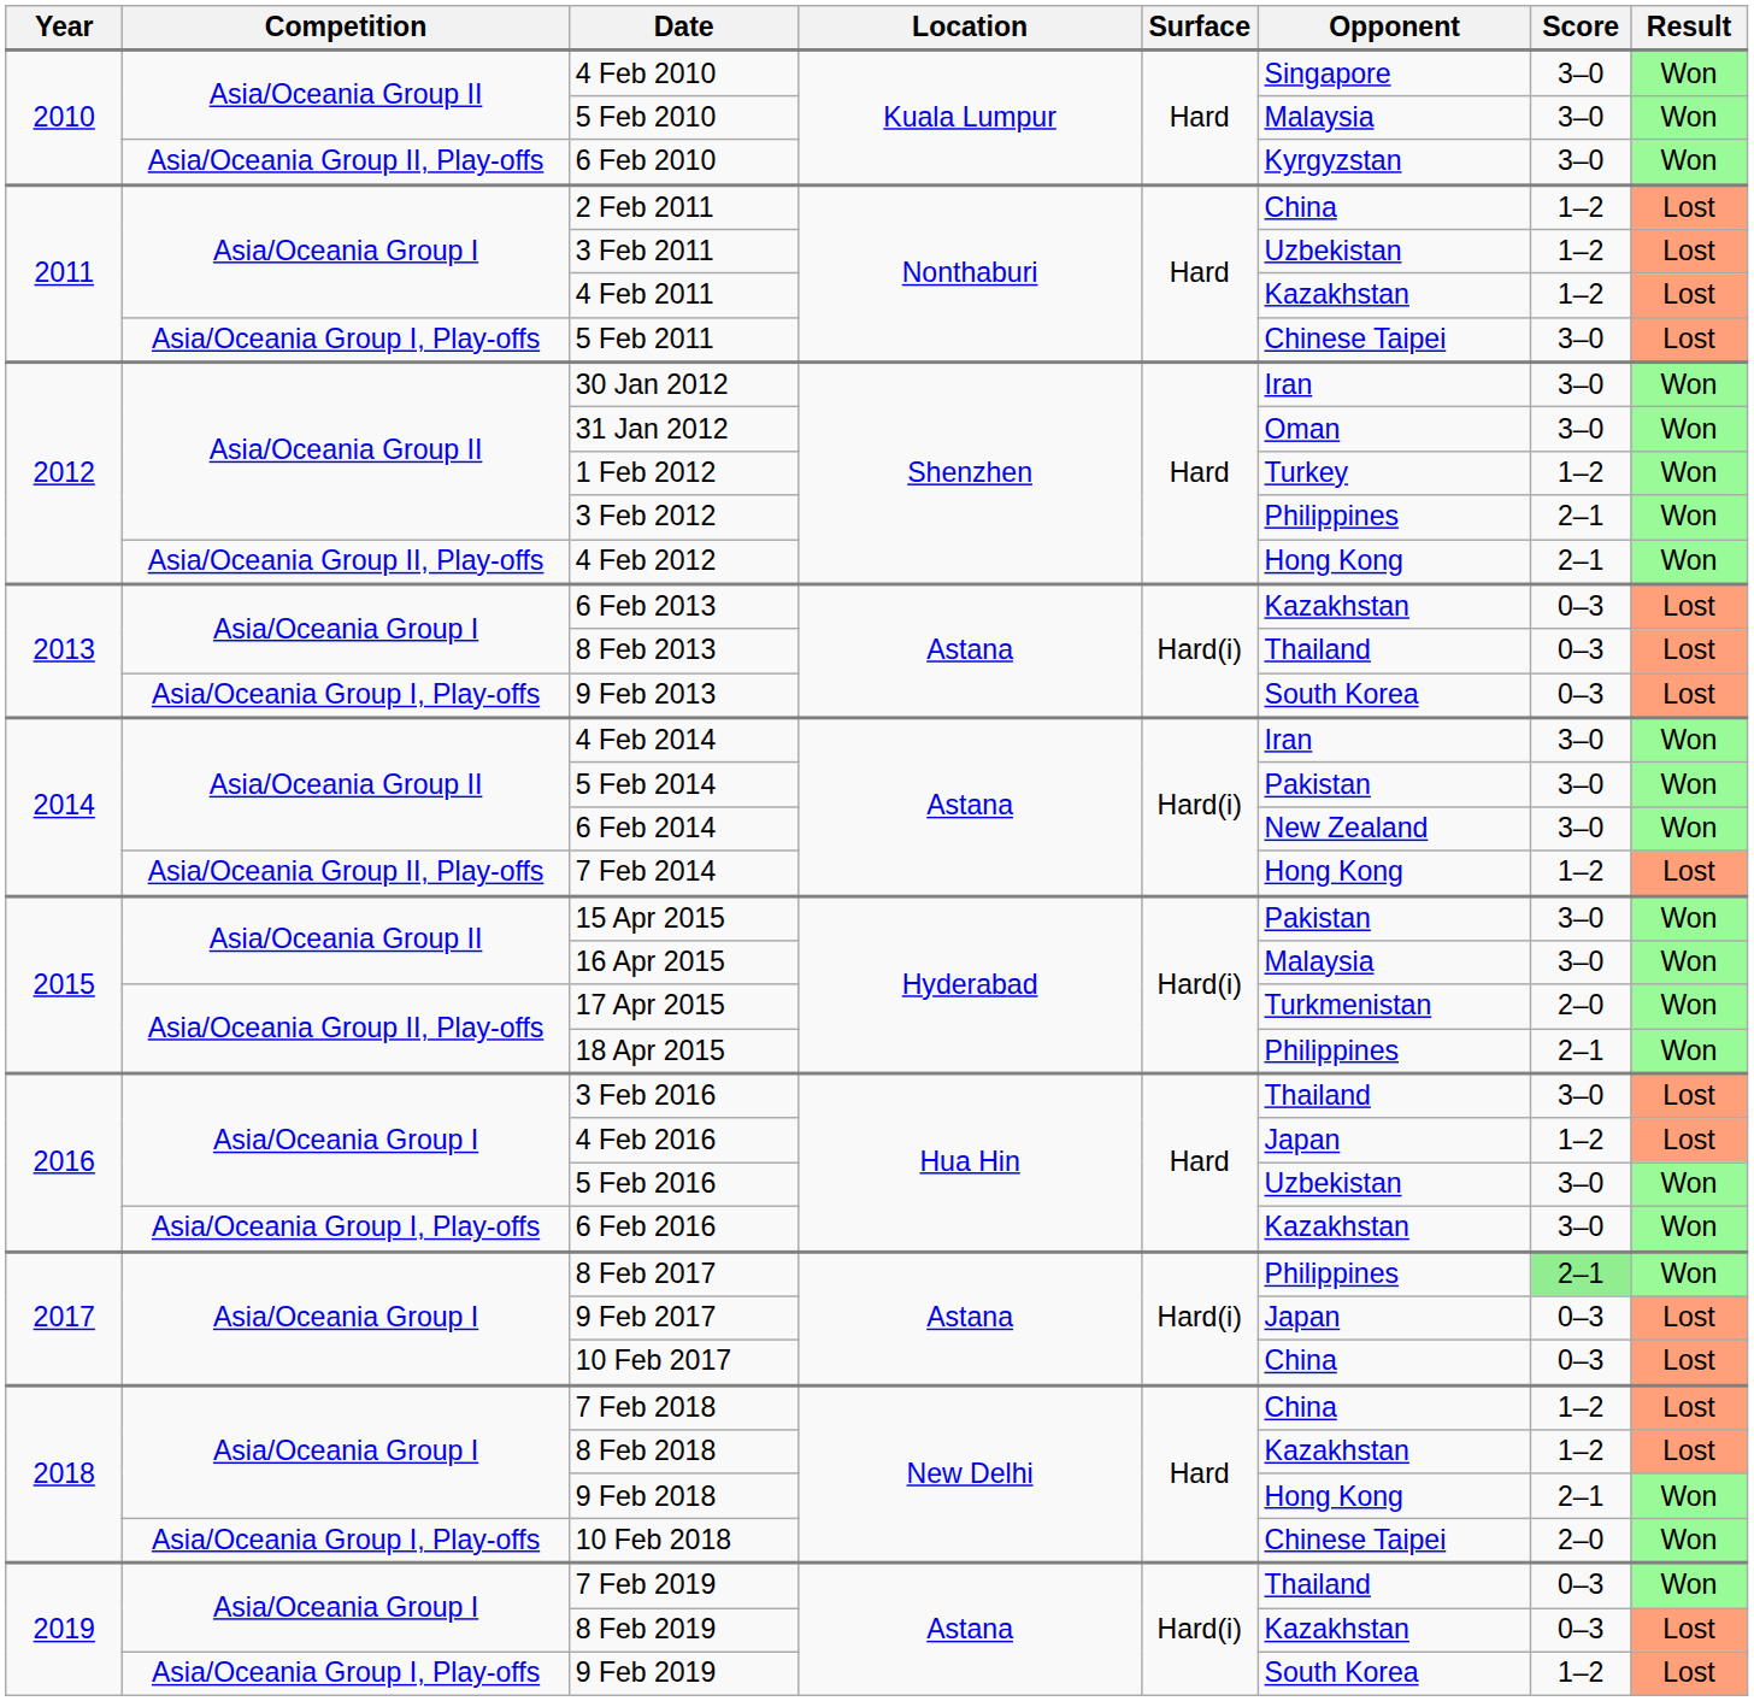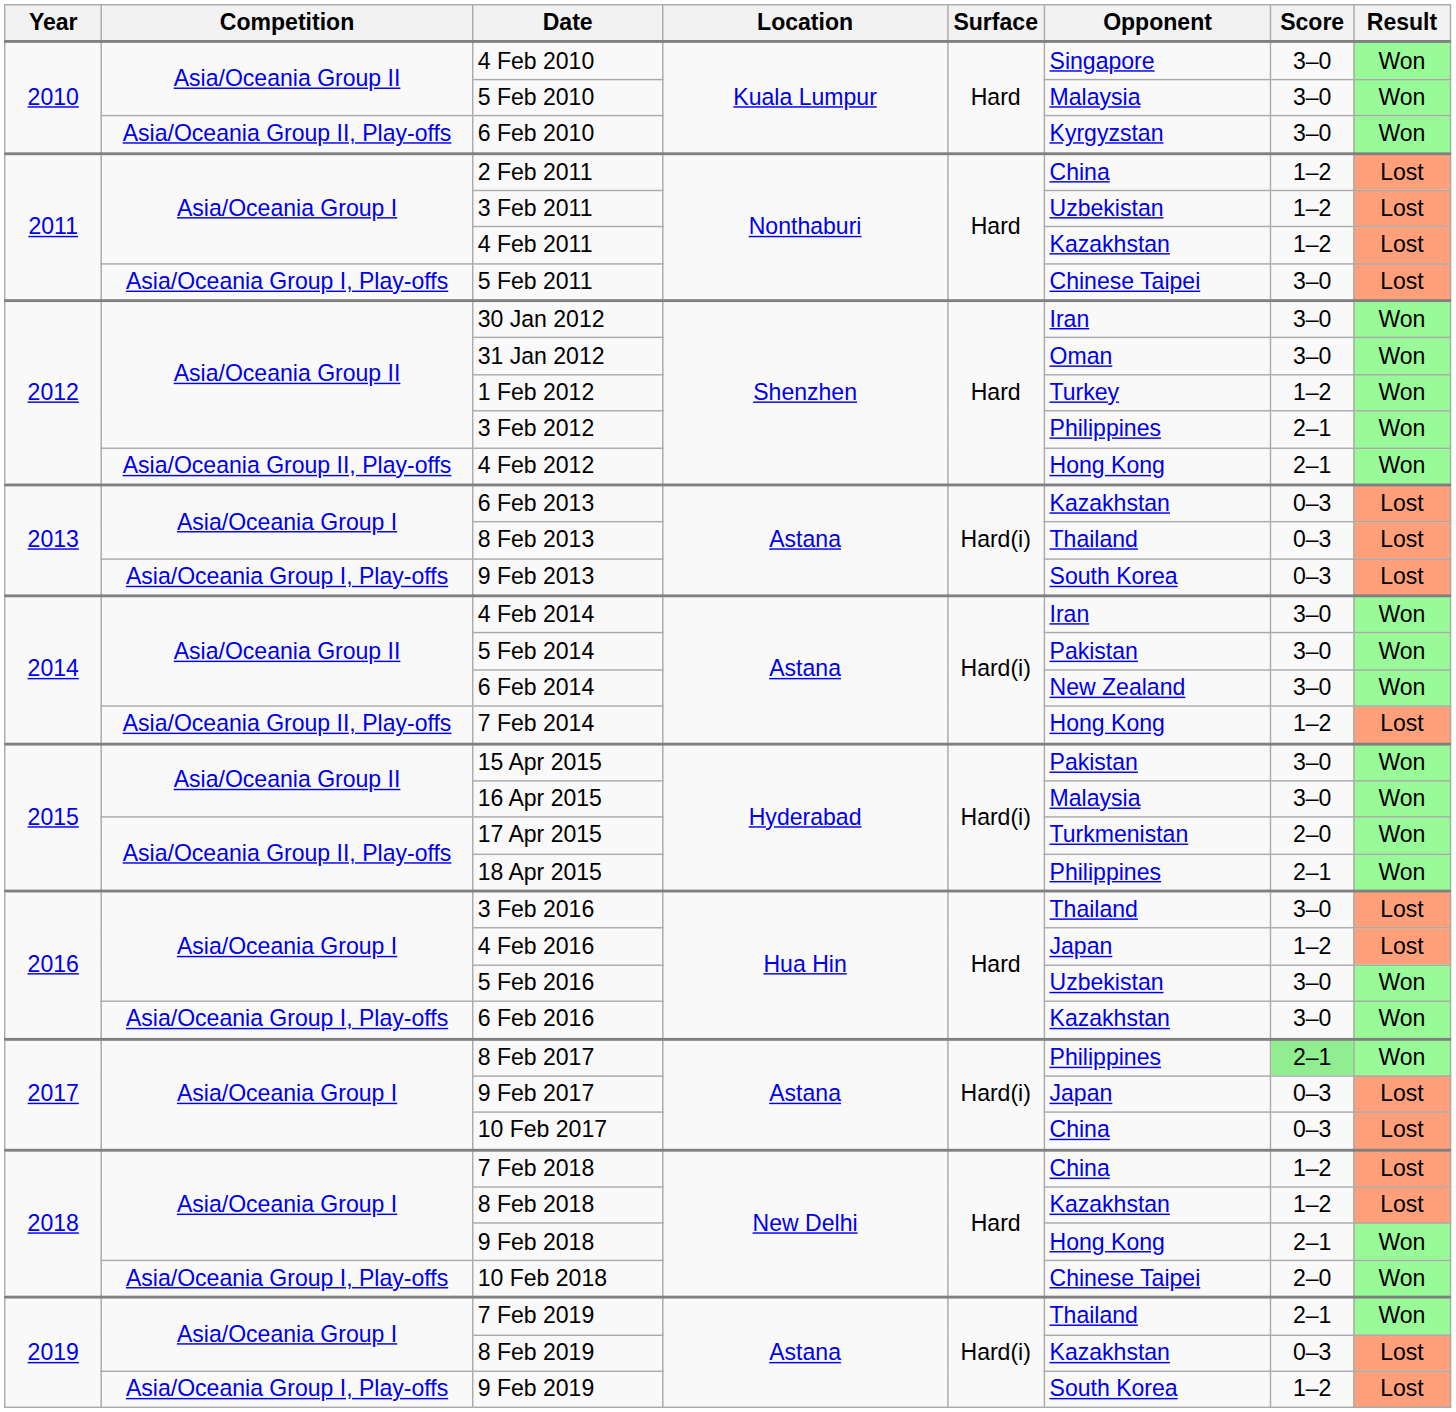 <table class="wikitable collapsible collapsed">
 <tr>
 <th width="60">Year</th>
 <th width="250">Competition</th>
 <th width="125">Date</th>
 <th width="190">Location</th>
 <th width="60">Surface</th>
 <th width="150">Opponent</th>
 <th width="50">Score</th>
 <th width="60">Result</th>
 </tr>
 <tr style="border-top:2px solid gray;">
 <td align="center" rowspan="3"><a href='#'>2010</a></td>
 <td align="center" rowspan="2"><a href='#'>Asia/Oceania Group II</a></td>
 <td>4 Feb 2010</td>
 <td align="center" rowspan="3"> <a href='#'>Kuala Lumpur</a></td>
 <td align="center" rowspan="3">Hard</td>
 <td> <a href='#'>Singapore</a></td>
 <td align="center">3–0</td>
 <td align="center" bgcolor="98FB98">Won</td>
 </tr>
 <tr>
 <td>5 Feb 2010</td>
 <td> <a href='#'>Malaysia</a></td>
 <td align="center">3–0</td>
 <td align="center" bgcolor="98FB98">Won</td>
 </tr>
 <tr>
 <td align="center"><a href='#'>Asia/Oceania Group II, Play-offs</a></td>
 <td>6 Feb 2010</td>
 <td> <a href='#'>Kyrgyzstan</a></td>
 <td align="center">3–0</td>
 <td align="center" bgcolor="98FB98">Won</td>
 </tr>
 <tr style="border-top:2px solid gray;">
 <td align="center" rowspan="4"><a href='#'>2011</a></td>
 <td align="center" rowspan="3"><a href='#'>Asia/Oceania Group I</a></td>
 <td>2 Feb 2011</td>
 <td align="center" rowspan="4"> <a href='#'>Nonthaburi</a></td>
 <td align="center" rowspan="4">Hard</td>
 <td> <a href='#'>China</a></td>
 <td align="center">1–2</td>
 <td align="center" bgcolor="FFA07A">Lost</td>
 </tr>
 <tr>
 <td>3 Feb 2011</td>
 <td> <a href='#'>Uzbekistan</a></td>
 <td align="center">1–2</td>
 <td align="center" bgcolor="FFA07A">Lost</td>
 </tr>
 <tr>
 <td>4 Feb 2011</td>
 <td> <a href='#'>Kazakhstan</a></td>
 <td align="center">1–2</td>
 <td align="center" bgcolor="FFA07A">Lost</td>
 </tr>
 <tr>
 <td align="center"><a href='#'>Asia/Oceania Group I, Play-offs</a></td>
 <td>5 Feb 2011</td>
 <td> <a href='#'>Chinese Taipei</a></td>
 <td align="center">3–0</td>
 <td align="center" bgcolor="FFA07A">Lost</td>
 </tr>
 <tr style="border-top:2px solid gray;">
 <td align="center" rowspan="5"><a href='#'>2012</a></td>
 <td align="center" rowspan="4"><a href='#'>Asia/Oceania Group II</a></td>
 <td>30 Jan 2012</td>
 <td align="center" rowspan="5"> <a href='#'>Shenzhen</a></td>
 <td align="center" rowspan="5">Hard</td>
 <td> <a href='#'>Iran</a></td>
 <td align="center">3–0</td>
 <td align="center" bgcolor="98FB98">Won</td>
 </tr>
 <tr>
 <td>31 Jan 2012</td>
 <td> <a href='#'>Oman</a></td>
 <td align="center">3–0</td>
 <td align="center" bgcolor="98FB98">Won</td>
 </tr>
 <tr>
 <td>1 Feb 2012</td>
 <td> <a href='#'>Turkey</a></td>
 <td align="center">1–2</td>
 <td align="center" bgcolor="98FB98">Won</td>
 </tr>
 <tr>
 <td>3 Feb 2012</td>
 <td> <a href='#'>Philippines</a></td>
 <td align="center">2–1</td>
 <td align="center" bgcolor="98FB98">Won</td>
 </tr>
 <tr>
 <td align="center"><a href='#'>Asia/Oceania Group II, Play-offs</a></td>
 <td>4 Feb 2012</td>
 <td> <a href='#'>Hong Kong</a></td>
 <td align="center">2–1</td>
 <td align="center" bgcolor="98FB98">Won</td>
 </tr>
 <tr style="border-top:2px solid gray;">
 <td align="center" rowspan="3"><a href='#'>2013</a></td>
 <td align="center" rowspan="2"><a href='#'>Asia/Oceania Group I</a></td>
 <td>6 Feb 2013</td>
 <td align="center" rowspan="3"> <a href='#'>Astana</a></td>
 <td align="center" rowspan="3">Hard(i)</td>
 <td> <a href='#'>Kazakhstan</a></td>
 <td align="center">0–3</td>
 <td align="center" bgcolor="FFA07A">Lost</td>
 </tr>
 <tr>
 <td>8 Feb 2013</td>
 <td> <a href='#'>Thailand</a></td>
 <td align="center">0–3</td>
 <td align="center" bgcolor="FFA07A">Lost</td>
 </tr>
 <tr>
 <td align="center"><a href='#'>Asia/Oceania Group I, Play-offs</a></td>
 <td>9 Feb 2013</td>
 <td> <a href='#'>South Korea</a></td>
 <td align="center">0–3</td>
 <td align="center" bgcolor="#FFA07A">Lost</td>
 </tr>
 <tr style="border-top:2px solid gray;">
 <td align="center" rowspan="4"><a href='#'>2014</a></td>
 <td align="center" rowspan="3"><a href='#'>Asia/Oceania Group II</a></td>
 <td>4 Feb 2014</td>
 <td align="center" rowspan="4"> <a href='#'>Astana</a></td>
 <td align="center" rowspan="4">Hard(i)</td>
 <td> <a href='#'>Iran</a></td>
 <td align="center">3–0</td>
 <td align="center" bgcolor="98FB98">Won</td>
 </tr>
 <tr>
 <td>5 Feb 2014</td>
 <td> <a href='#'>Pakistan</a></td>
 <td align="center">3–0</td>
 <td align="center" bgcolor="98FB98">Won</td>
 </tr>
 <tr>
 <td>6 Feb 2014</td>
 <td> <a href='#'>New Zealand</a></td>
 <td align="center">3–0</td>
 <td align="center" bgcolor="98FB98">Won</td>
 </tr>
 <tr>
 <td align="center"><a href='#'>Asia/Oceania Group II, Play-offs</a></td>
 <td>7 Feb 2014</td>
 <td> <a href='#'>Hong Kong</a></td>
 <td align="center">1–2</td>
 <td align="center" bgcolor="FFA07A">Lost</td>
 </tr>
 <tr style="border-top:2px solid gray;">
 <td align="center" rowspan="4"><a href='#'>2015</a></td>
 <td align="center" rowspan="2"><a href='#'>Asia/Oceania Group II</a></td>
 <td>15 Apr 2015</td>
 <td align="center" rowspan="4"> <a href='#'>Hyderabad</a></td>
 <td align="center" rowspan="4">Hard(i)</td>
 <td> <a href='#'>Pakistan</a></td>
 <td align="center">3–0</td>
 <td align="center" bgcolor="98FB98">Won</td>
 </tr>
 <tr>
 <td>16 Apr 2015</td>
 <td> <a href='#'>Malaysia</a></td>
 <td align="center">3–0</td>
 <td align="center" bgcolor="98FB98">Won</td>
 </tr>
 <tr>
 <td align="center"  rowspan="2"><a href='#'>Asia/Oceania Group II, Play-offs</a></td>
 <td>17 Apr 2015</td>
 <td> <a href='#'>Turkmenistan</a></td>
 <td align="center">2–0</td>
 <td align="center" bgcolor="98FB98">Won</td>
 </tr>
 <tr>
 <td>18 Apr 2015</td>
 <td> <a href='#'>Philippines</a></td>
 <td align="center">2–1</td>
 <td align="center" bgcolor="98FB98">Won</td>
 </tr>
 <tr style="border-top:2px solid gray;">
 <td align="center" rowspan="4"><a href='#'>2016</a></td>
 <td align="center" rowspan="3"><a href='#'>Asia/Oceania Group I</a></td>
 <td>3 Feb 2016</td>
 <td align="center" rowspan="4"> <a href='#'>Hua Hin</a></td>
 <td align="center" rowspan="4">Hard</td>
 <td> <a href='#'>Thailand</a></td>
 <td align="center">3–0</td>
 <td align="center" bgcolor="FFA07A">Lost</td>
 </tr>
 <tr>
 <td>4 Feb 2016</td>
 <td> <a href='#'>Japan</a></td>
 <td align="center">1–2</td>
 <td align="center" bgcolor="FFA07A">Lost</td>
 </tr>
 <tr>
 <td>5 Feb 2016</td>
 <td> <a href='#'>Uzbekistan</a></td>
 <td align="center">3–0</td>
 <td align="center" bgcolor="98FB98">Won</td>
 </tr>
 <tr>
 <td align="center"><a href='#'>Asia/Oceania Group I, Play-offs</a></td>
 <td>6 Feb 2016</td>
 <td> <a href='#'>Kazakhstan</a></td>
 <td align="center">3–0</td>
 <td align="center" bgcolor="#98FB98">Won</td>
 </tr>
 <tr style="border-top:2px solid gray;">
 <td align="center" rowspan="3"><a href='#'>2017</a></td>
 <td align="center" rowspan="3"><a href='#'>Asia/Oceania Group I</a></td>
 <td>8 Feb 2017</td>
 <td align="center" rowspan="3"> <a href='#'>Astana</a></td>
 <td align="center" rowspan="3">Hard(i)</td>
 <td> <a href='#'>Philippines</a></td>
 <td align="center" style="background: lightgreen;">2–1</td>
 <td align="center" bgcolor="98FB98">Won</td>
 </tr>
 <tr>
 <td>9 Feb 2017</td>
 <td> <a href='#'>Japan</a></td>
 <td align="center">0–3</td>
 <td align="center" bgcolor="FFA07A">Lost</td>
 </tr>
 <tr>
 <td>10 Feb 2017</td>
 <td> <a href='#'>China</a></td>
 <td align="center">0–3</td>
 <td align="center" bgcolor="FFA07A">Lost</td>
 </tr>
 <tr style="border-top:2px solid gray;">
 <td align="center" rowspan="4"><a href='#'>2018</a></td>
 <td align="center" rowspan="3"><a href='#'>Asia/Oceania Group I</a></td>
 <td>7 Feb 2018</td>
 <td align="center" rowspan="4"> <a href='#'>New Delhi</a></td>
 <td align="center" rowspan="4">Hard</td>
 <td> <a href='#'>China</a></td>
 <td align="center">1–2</td>
 <td align="center" bgcolor="FFA07A">Lost</td>
 </tr>
 <tr>
 <td>8 Feb 2018</td>
 <td> <a href='#'>Kazakhstan</a></td>
 <td align="center">1–2</td>
 <td align="center" bgcolor="FFA07A">Lost</td>
 </tr>
 <tr>
 <td>9 Feb 2018</td>
 <td> <a href='#'>Hong Kong</a></td>
 <td align="center">2–1</td>
 <td align="center" bgcolor="98FB98">Won</td>
 </tr>
 <tr>
 <td align="center"><a href='#'>Asia/Oceania Group I, Play-offs</a></td>
 <td>10 Feb 2018</td>
 <td> <a href='#'>Chinese Taipei</a></td>
 <td align="center">2–0</td>
 <td align="center" bgcolor="#98FB98">Won</td>
 </tr>
 <tr style="border-top:2px solid gray;">
 <td align="center" rowspan="3"><a href='#'>2019</a></td>
 <td align="center" rowspan="2"><a href='#'>Asia/Oceania Group I</a></td>
 <td>7 Feb 2019</td>
 <td align="center" rowspan="3"> <a href='#'>Astana</a></td>
 <td align="center" rowspan="3">Hard(i)</td>
 <td> <a href='#'>Thailand</a></td>
-<td align="center">0–3</td>
+<td align="center">2–1</td>
 <td align="center" bgcolor="98FB98">Won</td>
 </tr>
 <tr>
 <td>8 Feb 2019</td>
 <td> <a href='#'>Kazakhstan</a></td>
 <td align="center">0–3</td>
 <td align="center" bgcolor="FFA07A">Lost</td>
 </tr>
 <tr>
 <td align="center"><a href='#'>Asia/Oceania Group I, Play-offs</a></td>
 <td>9 Feb 2019</td>
 <td> <a href='#'>South Korea</a></td>
 <td align="center">1–2</td>
 <td align="center" bgcolor="#FFA07A">Lost</td>
 </tr>
 </table>
